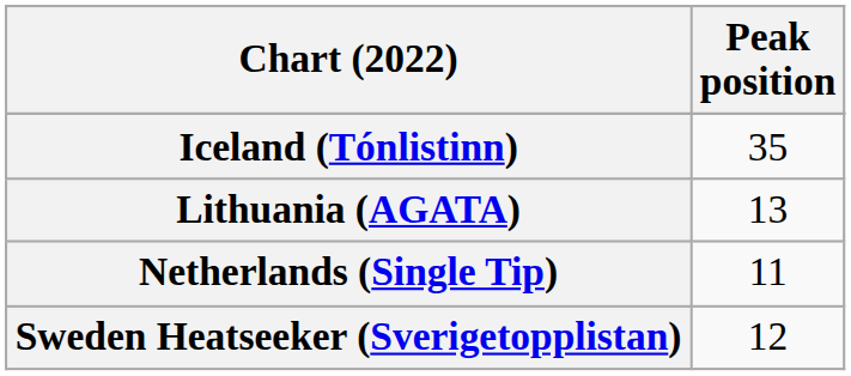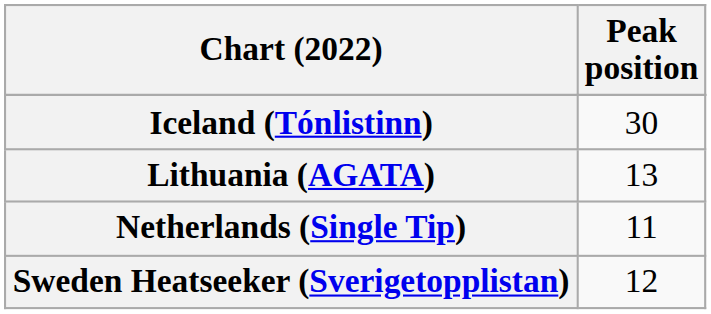 <table class="wikitable sortable plainrowheaders" style="text-align:center">
 <tr>
 <th scope="col">Chart (2022)</th>
 <th scope="col">Peak<br>position</th>
 </tr>
 <tr>
 </tr>
 <tr>
 </tr>
 <tr>
 <th scope="row">Iceland (<a href='#'>Tónlistinn</a>)</th>
-<td>35</td>
+<td>30</td>
 </tr>
 <tr>
 <th scope="row">Lithuania (<a href='#'>AGATA</a>)</th>
 <td>13</td>
 </tr>
 <tr>
 <th scope="row">Netherlands (<a href='#'>Single Tip</a>)</th>
 <td>11</td>
 </tr>
 <tr>
 <th scope="row">Sweden Heatseeker (<a href='#'>Sverigetopplistan</a>)</th>
 <td>12</td>
 </tr>
 </table>
